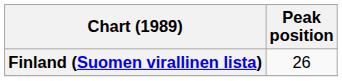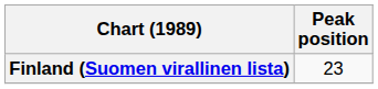 <table class="wikitable sortable plainrowheaders" style="text-align:center">
 <tr>
 <th>Chart (1989)</th>
 <th>Peak<br>position</th>
 </tr>
 <tr>
 <th scope="row">Finland (<a href='#'>Suomen virallinen lista</a>)</th>
-<td>26</td>
+<td>23</td>
 </tr>
 <tr>
 </tr>
 </table>
